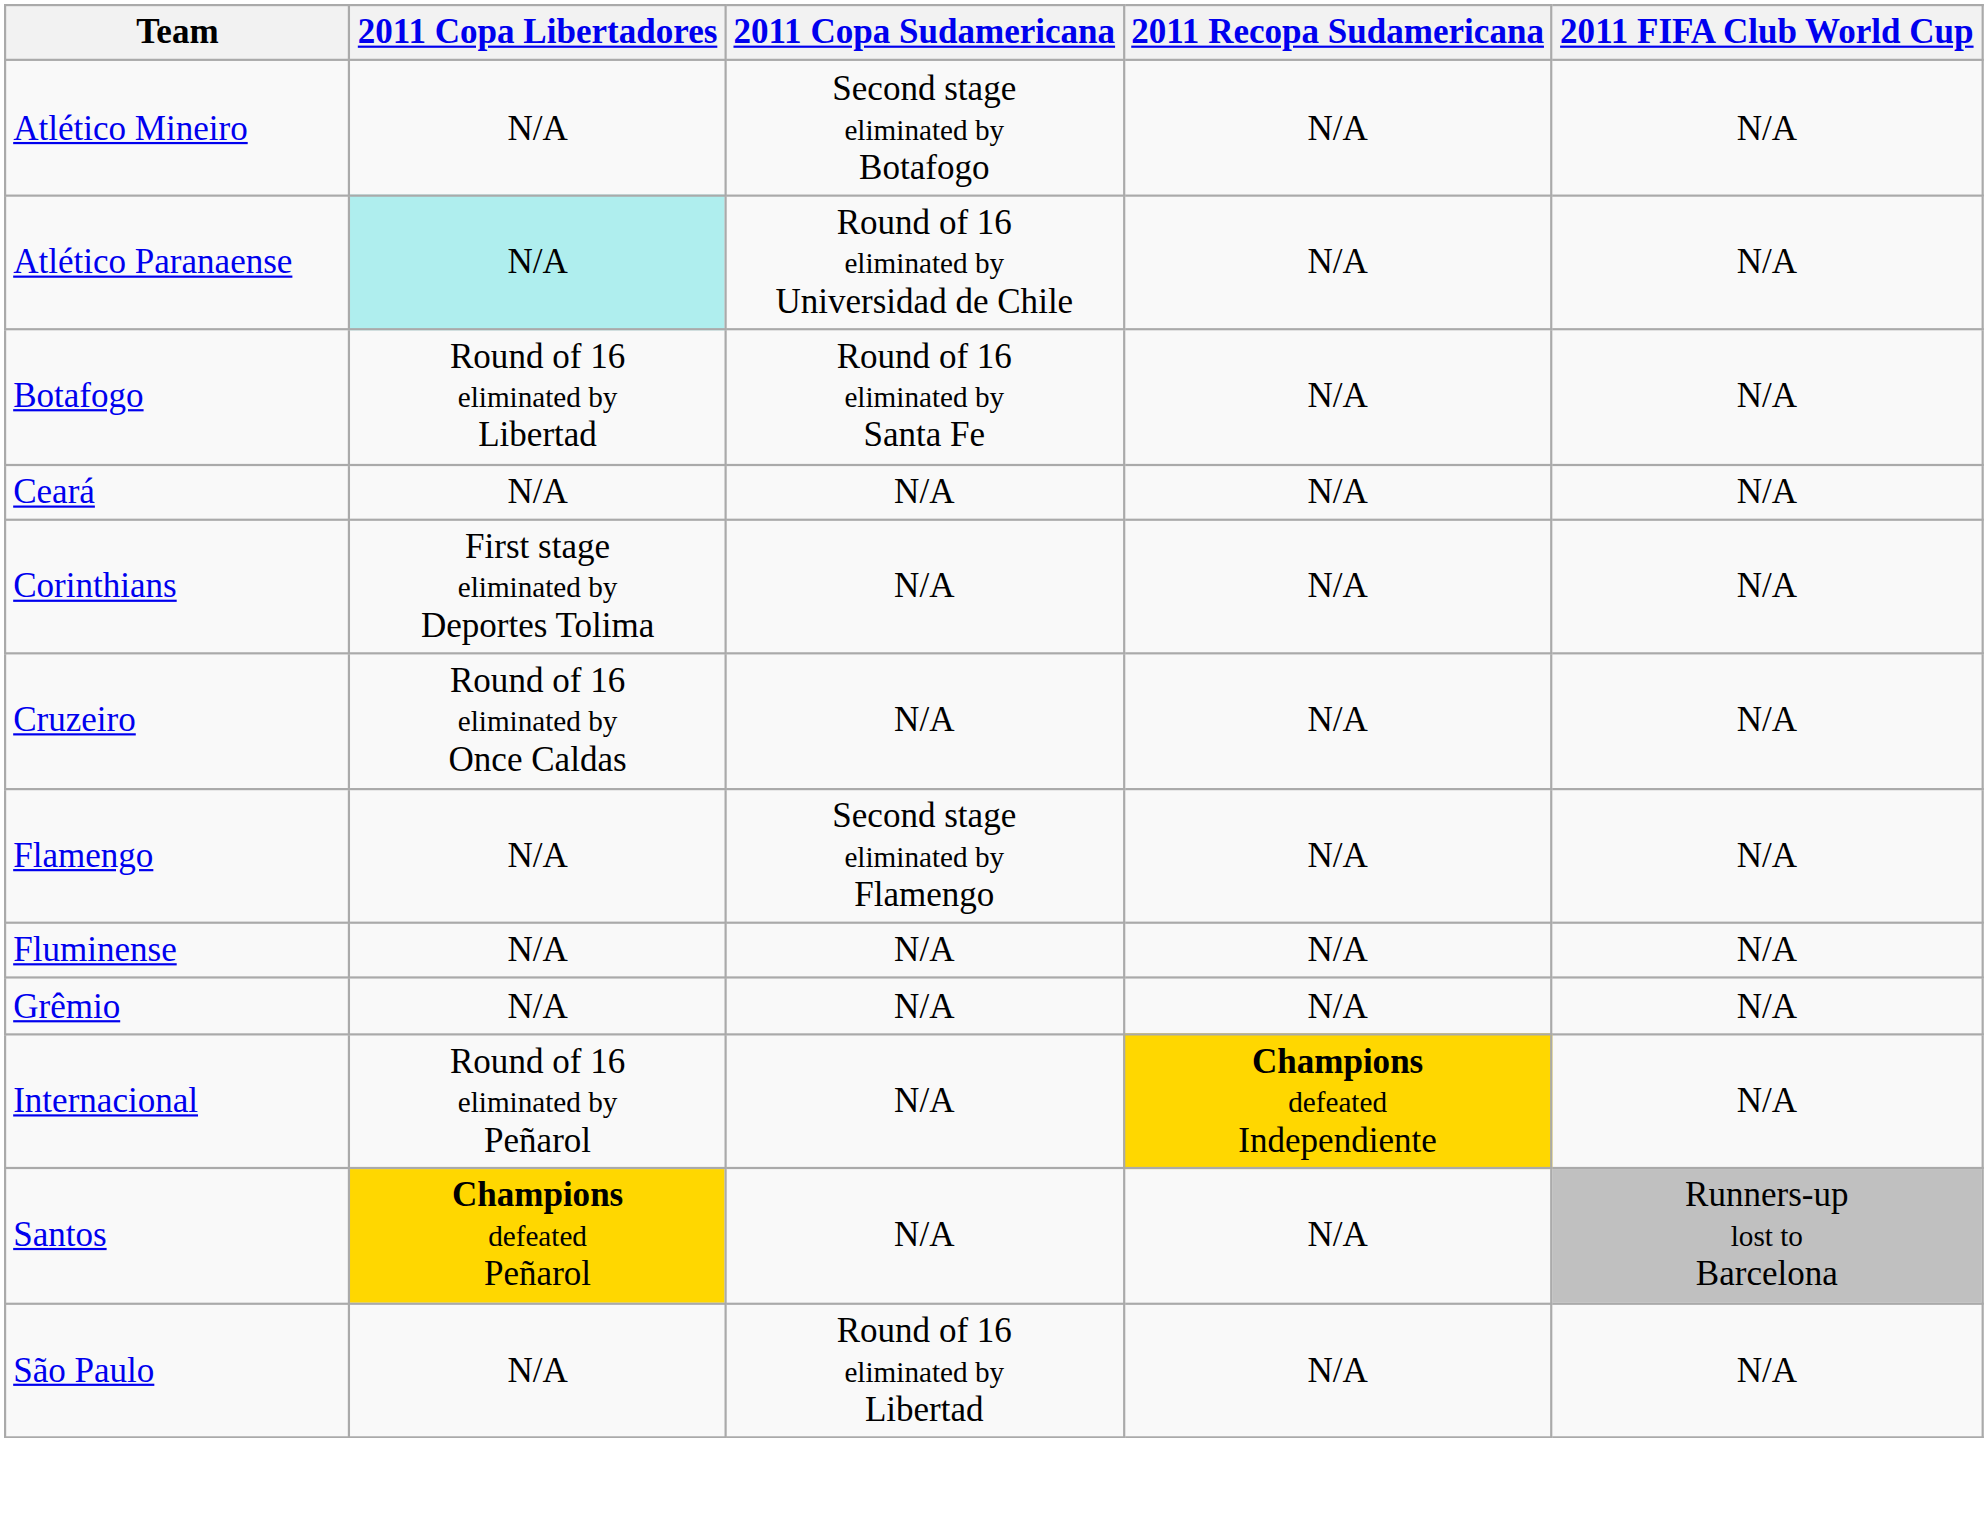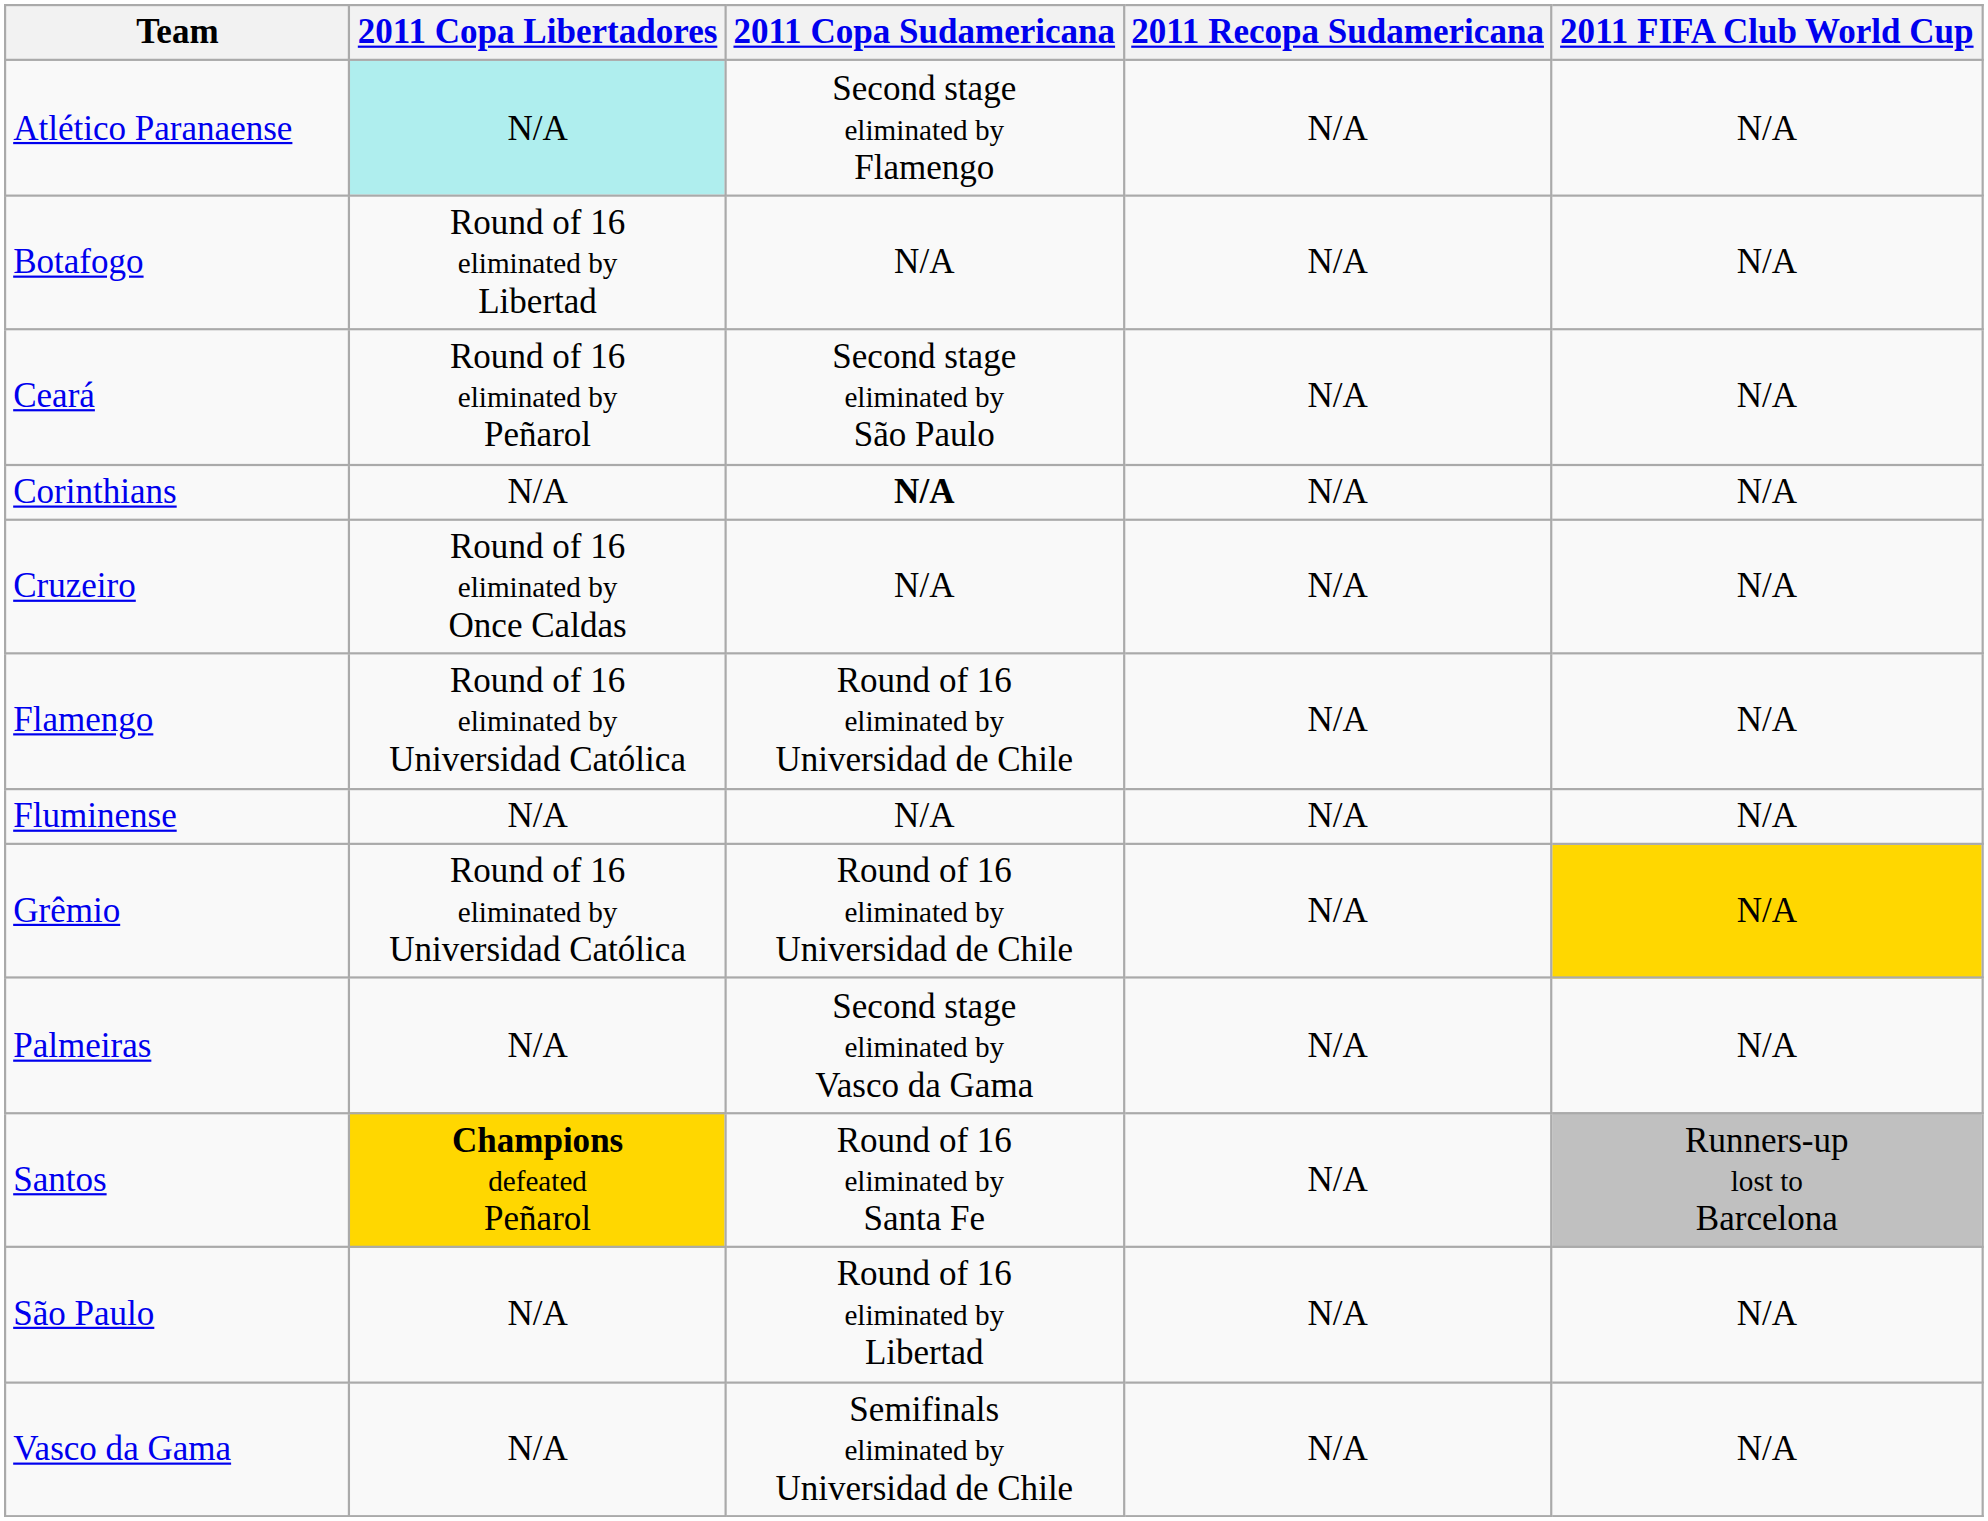 <table class="wikitable">
 <tr>
 <th width=150>Team</th>
 <th width=><a href='#'>2011 Copa Libertadores</a></th>
 <th width=><a href='#'>2011 Copa Sudamericana</a></th>
 <th width=><a href='#'>2011 Recopa Sudamericana</a></th>
 <th width=><a href='#'>2011 FIFA Club World Cup</a></th>
 </tr>
 <tr>
-<td><a href='#'>Atlético Mineiro</a></td>
-<td align=center>N/A</td>
-<td align=center>Second stage<br><small>eliminated by</small><br> Botafogo</td>
-<td align=center>N/A</td>
-<td align=center>N/A</td>
-</tr>
-<tr>
 <td><a href='#'>Atlético Paranaense</a></td>
 <td align=center style="background: paleturquoise;">N/A</td>
-<td align=center>Round of 16<br><small>eliminated by</small><br> Universidad de Chile</td>
+<td align=center>Second stage<br><small>eliminated by</small><br> Flamengo</td>
 <td align=center>N/A</td>
 <td align=center>N/A</td>
 </tr>
 <tr>
 <td><a href='#'>Botafogo</a></td>
 <td align=center>Round of 16<br><small>eliminated by</small><br> Libertad</td>
-<td align=center>Round of 16<br><small>eliminated by</small><br> Santa Fe</td>
+<td align=center>N/A</td>
 <td align=center>N/A</td>
 <td align=center>N/A</td>
 </tr>
 <tr>
 <td><a href='#'>Ceará</a></td>
-<td align=center>N/A</td>
-<td align=center>N/A</td>
+<td align=center>Round of 16<br><small>eliminated by</small><br> Peñarol</td>
+<td align=center>Second stage<br><small>eliminated by</small><br> São Paulo</td>
 <td align=center>N/A</td>
 <td align=center>N/A</td>
 </tr>
 <tr>
 <td><a href='#'>Corinthians</a></td>
-<td align=center>First stage<br><small>eliminated by</small><br> Deportes Tolima</td>
 <td align=center>N/A</td>
+<td align=center><strong>N/A</strong></td>
 <td align=center>N/A</td>
 <td align=center>N/A</td>
 </tr>
 <tr>
 <td><a href='#'>Cruzeiro</a></td>
 <td align=center>Round of 16<br><small>eliminated by</small><br> Once Caldas</td>
 <td align=center>N/A</td>
 <td align=center>N/A</td>
 <td align=center>N/A</td>
 </tr>
 <tr>
 <td><a href='#'>Flamengo</a></td>
-<td align=center>N/A</td>
-<td align=center>Second stage<br><small>eliminated by</small><br> Flamengo</td>
+<td align=center>Round of 16<br><small>eliminated by</small><br> Universidad Católica</td>
+<td align=center>Round of 16<br><small>eliminated by</small><br> Universidad de Chile</td>
 <td align=center>N/A</td>
 <td align=center>N/A</td>
 </tr>
 <tr>
 <td><a href='#'>Fluminense</a></td>
 <td align=center>N/A</td>
 <td align=center>N/A</td>
 <td align=center>N/A</td>
 <td align=center>N/A</td>
 </tr>
 <tr>
 <td><a href='#'>Grêmio</a></td>
+<td align=center>Round of 16<br><small>eliminated by</small><br> Universidad Católica</td>
+<td align=center>Round of 16<br><small>eliminated by</small><br> Universidad de Chile</td>
 <td align=center>N/A</td>
-<td align=center>N/A</td>
-<td align=center>N/A</td>
-<td align=center>N/A</td>
+<td align=center style="background: gold;">N/A</td>
 </tr>
 <tr>
-<td><a href='#'>Internacional</a></td>
-<td align=center>Round of 16<br><small>eliminated by</small><br> Peñarol</td>
+<td><a href='#'>Palmeiras</a></td>
 <td align=center>N/A</td>
-<td align=center bgcolor=gold><strong>Champions</strong><br><small>defeated</small><br> Independiente</td>
+<td align=center>Second stage<br><small>eliminated by</small><br> Vasco da Gama</td>
+<td align=center>N/A</td>
 <td align=center>N/A</td>
 </tr>
 <tr>
 <td><a href='#'>Santos</a></td>
 <td align=center bgcolor=gold><strong>Champions</strong><br><small>defeated</small><br> Peñarol</td>
-<td align=center>N/A</td>
+<td align=center>Round of 16<br><small>eliminated by</small><br> Santa Fe</td>
 <td align=center>N/A</td>
 <td align=center bgcolor=silver>Runners-up<br><small>lost to</small><br> Barcelona</td>
 </tr>
 <tr>
 <td><a href='#'>São Paulo</a></td>
 <td align=center>N/A</td>
 <td align=center>Round of 16<br><small>eliminated by</small><br> Libertad</td>
 <td align=center>N/A</td>
 <td align=center>N/A</td>
 </tr>
+<tr>
+<td><a href='#'>Vasco da Gama</a></td>
+<td align=center>N/A</td>
+<td align=center>Semifinals<br><small>eliminated by</small><br> Universidad de Chile</td>
+<td align=center>N/A</td>
+<td align=center>N/A</td>
+</tr>
 </table>
